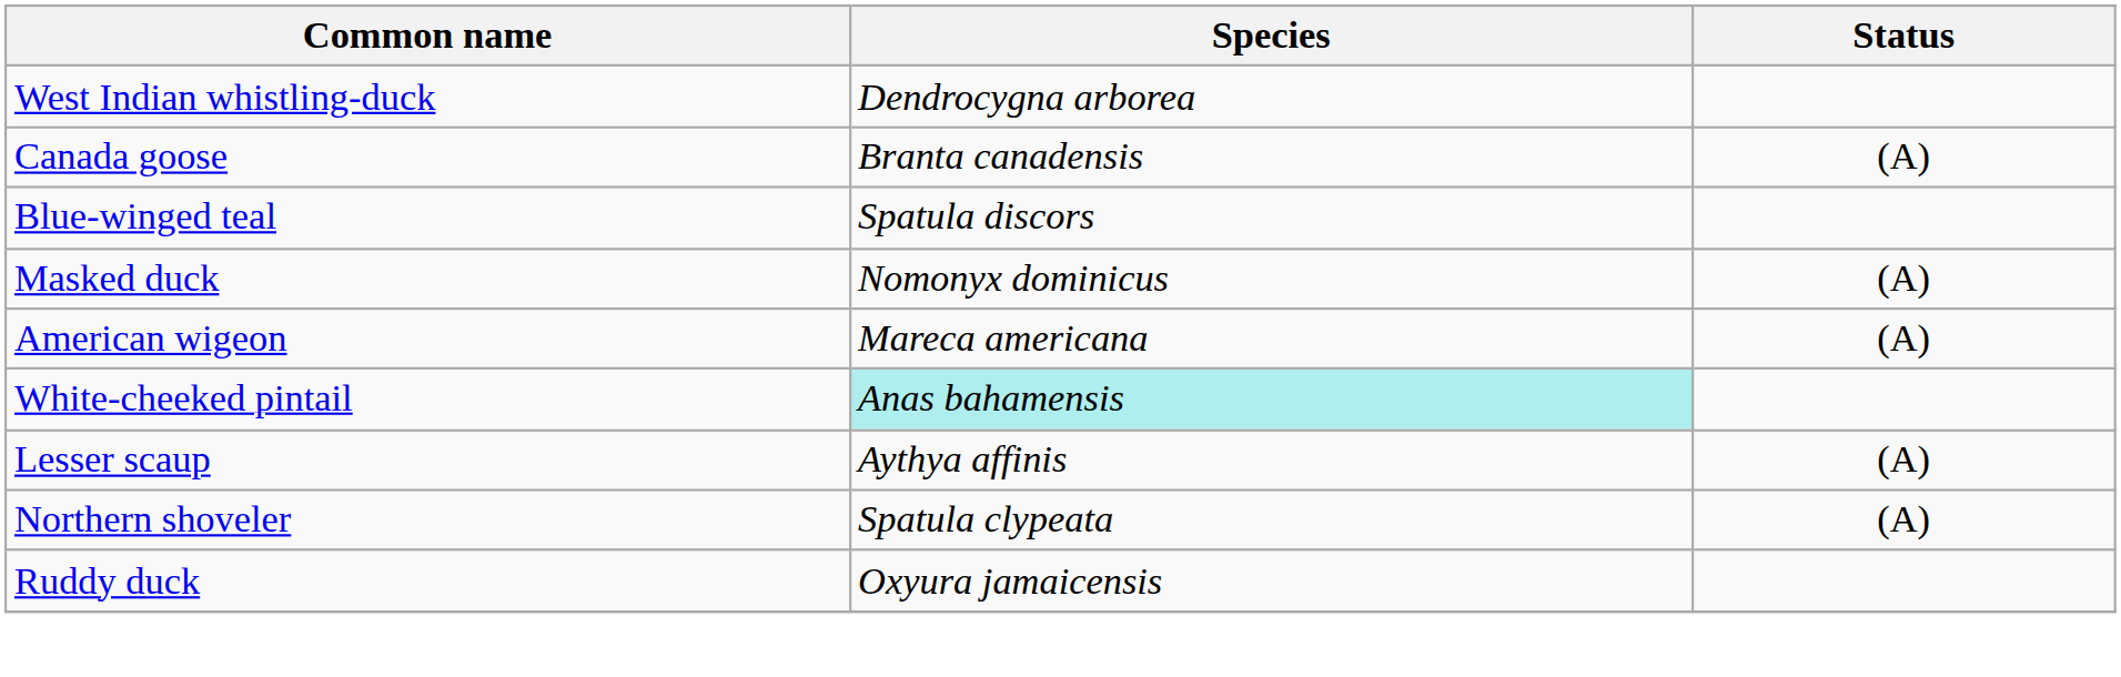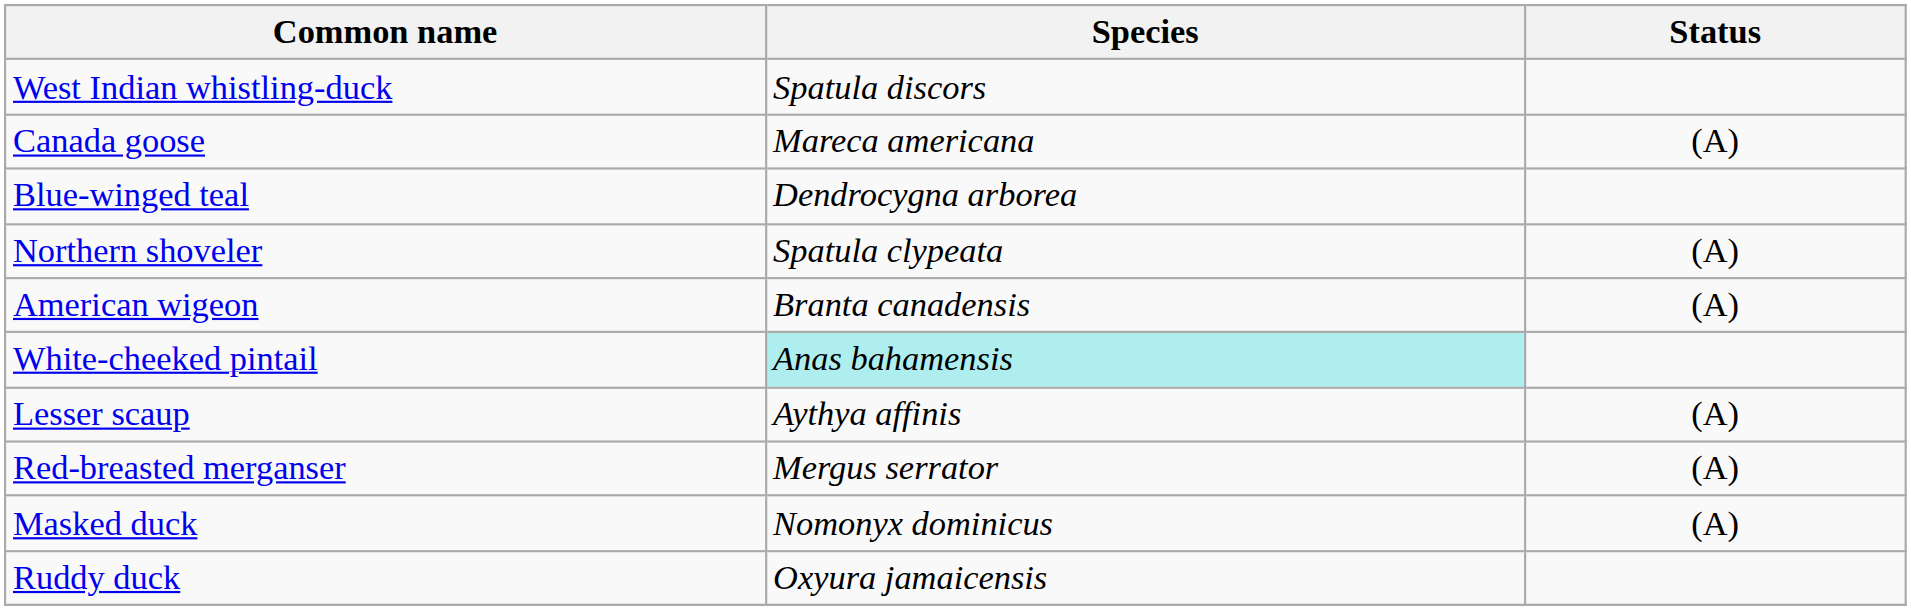 <table width=70% class="wikitable">
 <tr>
 <th width=20%>Common name</th>
 <th width=20%>Species</th>
 <th width=10%>Status</th>
 </tr>
 <tr>
 <td><a href='#'>West Indian whistling-duck</a></td>
+<td><em>Spatula discors</em></td>
+<td align=center></td>
+</tr>
+<tr>
+<td><a href='#'>Canada goose</a></td>
+<td><em>Mareca americana</em></td>
+<td align=center>(A)</td>
+</tr>
+<tr>
+<td><a href='#'>Blue-winged teal</a></td>
 <td><em>Dendrocygna arborea</em></td>
 <td align=center></td>
 </tr>
 <tr>
-<td><a href='#'>Canada goose</a></td>
-<td><em>Branta canadensis</em></td>
-<td align=center>(A)</td>
-</tr>
-<tr>
-<td><a href='#'>Blue-winged teal</a></td>
-<td><em>Spatula discors</em></td>
-<td align=center></td>
-</tr>
-<tr>
-<td><a href='#'>Masked duck</a></td>
-<td><em>Nomonyx dominicus</em></td>
+<td><a href='#'>Northern shoveler</a></td>
+<td><em>Spatula clypeata</em></td>
 <td align=center>(A)</td>
 </tr>
 <tr>
 <td><a href='#'>American wigeon</a></td>
-<td><em>Mareca americana</em></td>
+<td><em>Branta canadensis</em></td>
 <td align=center>(A)</td>
 </tr>
 <tr>
 <td><a href='#'>White-cheeked pintail</a></td>
 <td style="background: paleturquoise;"><em>Anas bahamensis</em></td>
 <td align=center></td>
 </tr>
 <tr>
 <td><a href='#'>Lesser scaup</a></td>
 <td><em>Aythya affinis</em></td>
 <td align=center>(A)</td>
 </tr>
 <tr>
-<td><a href='#'>Northern shoveler</a></td>
-<td><em>Spatula clypeata</em></td>
+<td><a href='#'>Red-breasted merganser</a></td>
+<td><em>Mergus serrator</em></td>
+<td align=center>(A)</td>
+</tr>
+<tr>
+<td><a href='#'>Masked duck</a></td>
+<td><em>Nomonyx dominicus</em></td>
 <td align=center>(A)</td>
 </tr>
 <tr>
 <td><a href='#'>Ruddy duck</a></td>
 <td><em>Oxyura jamaicensis</em></td>
 <td align=center></td>
 </tr>
 <tr>
 </tr>
 </table>
